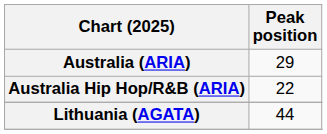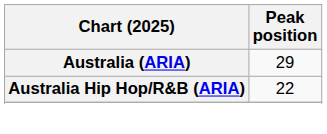 <table class="wikitable sortable plainrowheaders" style="text-align:center">
 <tr>
 <th scope="col">Chart (2025)</th>
 <th scope="col">Peak<br>position</th>
 </tr>
 <tr>
 <th scope="row">Australia (<a href='#'>ARIA</a>)</th>
 <td>29</td>
 </tr>
 <tr>
 <th scope="row">Australia Hip Hop/R&B (<a href='#'>ARIA</a>)</th>
 <td>22</td>
 </tr>
 <tr>
 </tr>
 <tr>
 </tr>
 <tr>
-<th scope="row">Lithuania (<a href='#'>AGATA</a>)</th>
-<td>44</td>
-</tr>
-<tr>
 </tr>
 <tr>
 </tr>
 <tr>
 </tr>
 </table>
